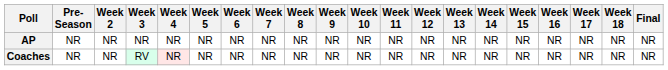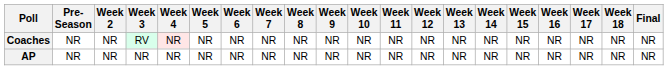 <table class="wikitable" style="white-space:nowrap;font-size:90%">
 <tr>
 <th>Poll</th>
 <th>Pre-<br>Season</th>
 <th>Week<br>2</th>
 <th>Week<br>3</th>
 <th>Week<br>4</th>
 <th>Week<br>5</th>
 <th>Week<br>6</th>
 <th>Week<br>7</th>
 <th>Week<br>8</th>
 <th>Week<br>9</th>
 <th>Week<br>10</th>
 <th>Week<br>11</th>
 <th>Week<br>12</th>
 <th>Week<br>13</th>
 <th>Week<br>14</th>
 <th>Week<br>15</th>
 <th>Week<br>16</th>
 <th>Week<br>17</th>
 <th>Week<br>18</th>
 <th>Final</th>
 </tr>
 <tr style="text-align:center;">
+<th>Coaches</th>
+<td style="background:#FFFFFF;">NR</td>
+<td style="background:#FFFFFF;">NR</td>
+<td style="background:#D8FFEB;">RV</td>
+<td style="background:#FFE6E6;">NR</td>
+<td style="background:#FFFFFF;">NR</td>
+<td style="background:#FFFFFF;">NR</td>
+<td style="background:#FFFFFF;">NR</td>
+<td style="background:#FFFFFF;">NR</td>
+<td style="background:#FFFFFF;">NR</td>
+<td style="background:#FFFFFF;">NR</td>
+<td style="background:#FFFFFF;">NR</td>
+<td style="background:#FFFFFF;">NR</td>
+<td style="background:#FFFFFF;">NR</td>
+<td style="background:#FFFFFF;">NR</td>
+<td style="background:#FFFFFF;">NR</td>
+<td style="background:#FFFFFF;">NR</td>
+<td style="background:#FFFFFF;">NR</td>
+<td style="background:#FFFFFF;">NR</td>
+<td style="background:#FFFFFF;">NR</td>
+</tr>
+<tr style="text-align:center;">
 <th>AP</th>
 <td style="background:#FFFFFF;">NR</td>
 <td style="background:#FFFFFF;">NR</td>
 <td style="background:#FFFFFF;">NR</td>
 <td style="background:#FFFFFF;">NR</td>
 <td style="background:#FFFFFF;">NR</td>
 <td style="background:#FFFFFF;">NR</td>
 <td style="background:#FFFFFF;">NR</td>
 <td style="background:#FFFFFF;">NR</td>
 <td style="background:#FFFFFF;">NR</td>
 <td style="background:#FFFFFF;">NR</td>
 <td style="background:#FFFFFF;">NR</td>
 <td style="background:#FFFFFF;">NR</td>
 <td style="background:#FFFFFF;">NR</td>
 <td style="background:#FFFFFF;">NR</td>
 <td style="background:#FFFFFF;">NR</td>
 <td style="background:#FFFFFF;">NR</td>
 <td style="background:#FFFFFF;">NR</td>
 <td style="background:#FFFFFF;">NR</td>
 <td style="background:#FFFFFF;">NR</td>
 </tr>
-<tr style="text-align:center;">
-<th>Coaches</th>
-<td style="background:#FFFFFF;">NR</td>
-<td style="background:#FFFFFF;">NR</td>
-<td style="background:#D8FFEB;">RV</td>
-<td style="background:#FFE6E6;">NR</td>
-<td style="background:#FFFFFF;">NR</td>
-<td style="background:#FFFFFF;">NR</td>
-<td style="background:#FFFFFF;">NR</td>
-<td style="background:#FFFFFF;">NR</td>
-<td style="background:#FFFFFF;">NR</td>
-<td style="background:#FFFFFF;">NR</td>
-<td style="background:#FFFFFF;">NR</td>
-<td style="background:#FFFFFF;">NR</td>
-<td style="background:#FFFFFF;">NR</td>
-<td style="background:#FFFFFF;">NR</td>
-<td style="background:#FFFFFF;">NR</td>
-<td style="background:#FFFFFF;">NR</td>
-<td style="background:#FFFFFF;">NR</td>
-<td style="background:#FFFFFF;">NR</td>
-<td style="background:#FFFFFF;">NR</td>
-</tr>
 </table>
